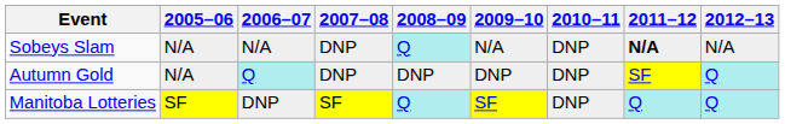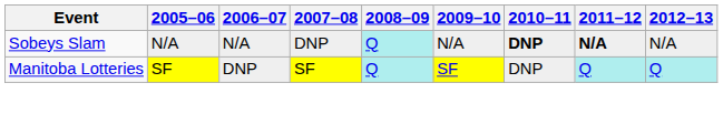 <table class="wikitable" border="1">
 <tr>
 <th>Event</th>
 <th><a href='#'>2005–06</a></th>
 <th><a href='#'>2006–07</a></th>
 <th><a href='#'>2007–08</a></th>
 <th><a href='#'>2008–09</a></th>
 <th><a href='#'>2009–10</a></th>
 <th><a href='#'>2010–11</a></th>
 <th><a href='#'>2011–12</a></th>
 <th><a href='#'>2012–13</a></th>
 </tr>
 <tr>
 <td><a href='#'>Sobeys Slam</a></td>
 <td style="background:#EFEFEF;">N/A</td>
 <td style="background:#EFEFEF;">N/A</td>
 <td style="background:#EFEFEF;">DNP</td>
 <td style="background:#afeeee;"><a href='#'>Q</a></td>
 <td style="background:#EFEFEF;">N/A</td>
-<td style="background:#EFEFEF;">DNP</td>
+<td style="background:#EFEFEF;"><strong>DNP</strong></td>
 <td style="background:#EFEFEF;"><strong>N/A</strong></td>
 <td style="background:#EFEFEF;">N/A</td>
-</tr>
-<tr>
-<td><a href='#'>Autumn Gold</a></td>
-<td style="background:#EFEFEF;">N/A</td>
-<td style="background:#afeeee;"><a href='#'>Q</a></td>
-<td style="background:#EFEFEF;">DNP</td>
-<td style="background:#EFEFEF;">DNP</td>
-<td style="background:#EFEFEF;">DNP</td>
-<td style="background:#EFEFEF;">DNP</td>
-<td style="background:yellow;"><a href='#'>SF</a></td>
-<td style="background:#afeeee;"><a href='#'>Q</a></td>
 </tr>
 <tr>
 <td><a href='#'>Manitoba Lotteries</a></td>
 <td style="background:yellow;">SF</td>
 <td style="background:#EFEFEF;">DNP</td>
 <td style="background:yellow;">SF</td>
 <td style="background:#afeeee;"><a href='#'>Q</a></td>
 <td style="background:yellow;"><a href='#'>SF</a></td>
 <td style="background:#EFEFEF;">DNP</td>
 <td style="background:#afeeee;"><a href='#'>Q</a></td>
 <td style="background:#afeeee;"><a href='#'>Q</a></td>
 </tr>
 </table>
